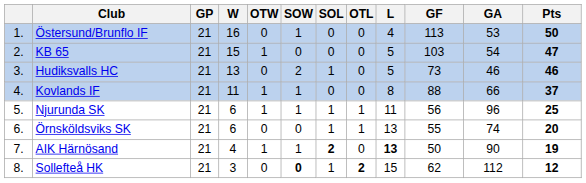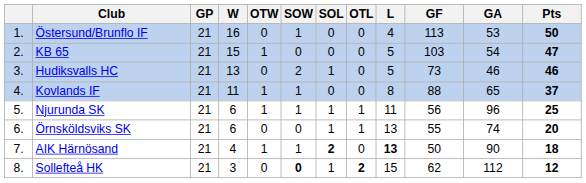 <table class="wikitable">
 <tr>
 <th width="30"></th>
 <th width="200">Club</th>
 <th width="30">GP</th>
 <th width="30">W</th>
 <th width="30">OTW</th>
 <th width="30">SOW</th>
 <th width="30">SOL</th>
 <th width="30">OTL</th>
 <th width="30">L</th>
 <th width="70">GF</th>
 <th width="70">GA</th>
 <th width="70">Pts</th>
 </tr>
 <tr bgcolor="#BCD2EE" align="center">
 <td>1.</td>
 <td align="left"><a href='#'>Östersund/Brunflo IF</a></td>
 <td>21</td>
 <td>16</td>
 <td>0</td>
 <td>1</td>
 <td>0</td>
 <td>0</td>
 <td>4</td>
 <td>113</td>
 <td>53</td>
 <td><strong>50</strong></td>
 </tr>
 <tr bgcolor="#BCD2EE" align="center">
 <td>2.</td>
 <td align="left"><a href='#'>KB 65</a></td>
 <td>21</td>
 <td>15</td>
 <td>1</td>
 <td>0</td>
 <td>0</td>
 <td>0</td>
 <td>5</td>
 <td>103</td>
 <td>54</td>
 <td><strong>47</strong></td>
 </tr>
 <tr bgcolor="#BCD2EE" align="center">
 <td>3.</td>
 <td align="left"><a href='#'>Hudiksvalls HC</a></td>
 <td>21</td>
 <td>13</td>
 <td>0</td>
 <td>2</td>
 <td>1</td>
 <td>0</td>
 <td>5</td>
 <td>73</td>
 <td>46</td>
 <td><strong>46</strong></td>
 </tr>
 <tr bgcolor="#BCD2EE" align="center">
 <td>4.</td>
 <td align="left"><a href='#'>Kovlands IF</a></td>
 <td>21</td>
 <td>11</td>
 <td>1</td>
 <td>1</td>
 <td>0</td>
 <td>0</td>
 <td>8</td>
 <td>88</td>
-<td>66</td>
+<td>65</td>
 <td><strong>37</strong></td>
 </tr>
 <tr bgcolor="#FFFFFF" align="center">
 <td>5.</td>
 <td align="left"><a href='#'>Njurunda SK</a></td>
 <td>21</td>
 <td>6</td>
 <td>1</td>
 <td>1</td>
 <td>1</td>
 <td>1</td>
 <td>11</td>
 <td>56</td>
 <td>96</td>
 <td><strong>25</strong></td>
 </tr>
 <tr bgcolor="#FFFFFF" align="center">
 <td>6.</td>
 <td align="left"><a href='#'>Örnsköldsviks SK</a></td>
 <td>21</td>
 <td>6</td>
 <td>0</td>
 <td>0</td>
 <td>1</td>
 <td>1</td>
 <td>13</td>
 <td>55</td>
 <td>74</td>
 <td><strong>20</strong></td>
 </tr>
 <tr bgcolor="#FFFFFF" align="center">
 <td>7.</td>
 <td align="left"><a href='#'>AIK Härnösand</a></td>
 <td>21</td>
 <td>4</td>
 <td>1</td>
 <td>1</td>
 <td><strong>2</strong></td>
 <td>0</td>
 <td><strong>13</strong></td>
 <td>50</td>
 <td>90</td>
-<td><strong>19</strong></td>
+<td><strong>18</strong></td>
 </tr>
 <tr bgcolor="#FFFFFF" align="center">
 <td>8.</td>
 <td align="left"><a href='#'>Sollefteå HK</a></td>
 <td>21</td>
 <td>3</td>
 <td>0</td>
 <td><strong>0</strong></td>
 <td>1</td>
 <td><strong>2</strong></td>
 <td>15</td>
 <td>62</td>
 <td>112</td>
 <td><strong>12</strong></td>
 </tr>
 </table>
